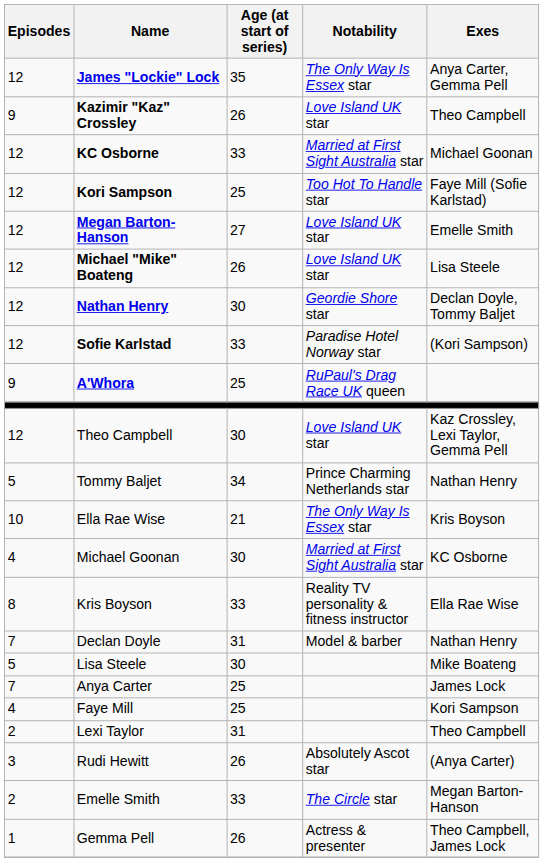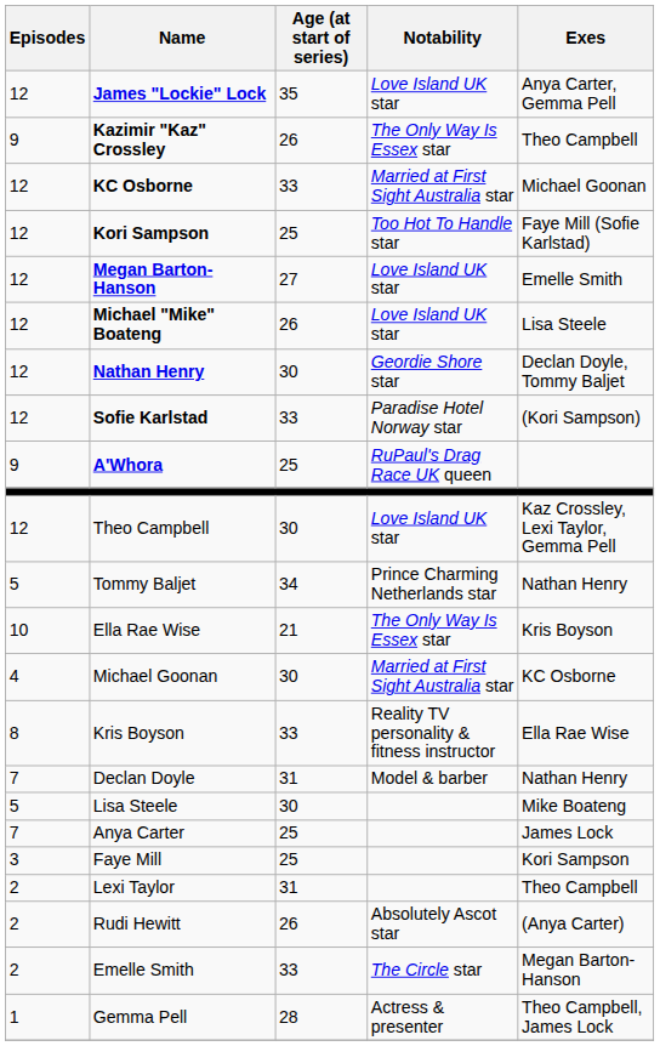 <table class="wikitable sortable">
 <tr>
 <th>Episodes</th>
 <th>Name</th>
 <th>Age (at start of series)</th>
 <th>Notability</th>
 <th>Exes</th>
 </tr>
 <tr>
 <td>12</td>
 <td nowrap><strong><a href='#'>James "Lockie" Lock</a></strong></td>
 <td>35</td>
-<td><em><a href='#'>The Only Way Is Essex</a></em> star</td>
+<td><em><a href='#'>Love Island UK</a></em> star</td>
 <td>Anya Carter, Gemma Pell</td>
 </tr>
 <tr>
 <td>9</td>
 <td><strong>Kazimir "Kaz" Crossley</strong></td>
 <td>26</td>
-<td><em><a href='#'>Love Island UK</a></em> star</td>
+<td><em><a href='#'>The Only Way Is Essex</a></em> star</td>
 <td>Theo Campbell</td>
 </tr>
 <tr>
 <td>12</td>
 <td><strong>KC Osborne</strong></td>
 <td>33</td>
 <td><em><a href='#'>Married at First Sight Australia</a></em> star</td>
 <td>Michael Goonan</td>
 </tr>
 <tr>
 <td>12</td>
 <td><strong>Kori Sampson</strong></td>
 <td>25</td>
 <td><em><a href='#'>Too Hot To Handle</a></em> star</td>
 <td>Faye Mill (Sofie Karlstad)</td>
 </tr>
 <tr>
 <td>12</td>
 <td><strong><a href='#'>Megan Barton-Hanson</a></strong></td>
 <td>27</td>
 <td><em><a href='#'>Love Island UK</a></em> star</td>
 <td>Emelle Smith</td>
 </tr>
 <tr>
 <td>12</td>
 <td><strong>Michael "Mike" Boateng</strong></td>
 <td>26</td>
 <td><em><a href='#'>Love Island UK</a></em> star</td>
 <td>Lisa Steele</td>
 </tr>
 <tr>
 <td>12</td>
 <td nowrap><strong><a href='#'>Nathan Henry</a></strong></td>
 <td>30</td>
 <td><em><a href='#'>Geordie Shore</a></em> star</td>
 <td>Declan Doyle, Tommy Baljet</td>
 </tr>
 <tr>
 <td>12</td>
 <td><strong>Sofie Karlstad</strong></td>
 <td>33</td>
 <td><em>Paradise Hotel Norway</em> star</td>
 <td>(Kori Sampson)</td>
 </tr>
 <tr>
 <td>9</td>
 <td nowrap><strong><a href='#'>A'Whora</a></strong></td>
 <td>25</td>
 <td><em><a href='#'>RuPaul's Drag Race UK</a></em> queen</td>
 <td></td>
 </tr>
 <tr>
 <th style="background:#000;" colspan="6"></th>
 </tr>
 <tr>
 <td>12</td>
 <td>Theo Campbell</td>
 <td>30</td>
 <td><em><a href='#'>Love Island UK</a></em> star</td>
 <td>Kaz Crossley, Lexi Taylor, Gemma Pell</td>
 </tr>
 <tr>
 <td>5</td>
 <td>Tommy Baljet</td>
 <td>34</td>
 <td>Prince Charming Netherlands star</td>
 <td>Nathan Henry</td>
 </tr>
 <tr>
 <td>10</td>
 <td>Ella Rae Wise</td>
 <td>21</td>
 <td><em><a href='#'>The Only Way Is Essex</a></em> star</td>
 <td>Kris Boyson</td>
 </tr>
 <tr>
 <td>4</td>
 <td>Michael Goonan</td>
 <td>30</td>
 <td><em><a href='#'>Married at First Sight Australia</a></em> star</td>
 <td>KC Osborne</td>
 </tr>
 <tr>
 <td>8</td>
 <td>Kris Boyson</td>
 <td>33</td>
 <td>Reality TV personality & fitness instructor</td>
 <td>Ella Rae Wise</td>
 </tr>
 <tr>
 <td>7</td>
 <td>Declan Doyle</td>
 <td>31</td>
 <td>Model & barber</td>
 <td>Nathan Henry</td>
 </tr>
 <tr>
 <td>5</td>
 <td>Lisa Steele</td>
 <td>30</td>
 <td></td>
 <td>Mike Boateng</td>
 </tr>
 <tr>
 <td>7</td>
 <td>Anya Carter</td>
 <td>25</td>
 <td></td>
 <td>James Lock</td>
 </tr>
 <tr>
-<td>4</td>
+<td>3</td>
 <td>Faye Mill</td>
 <td>25</td>
 <td></td>
 <td>Kori Sampson</td>
 </tr>
 <tr>
 <td>2</td>
 <td>Lexi Taylor</td>
 <td>31</td>
 <td></td>
 <td>Theo Campbell</td>
 </tr>
 <tr>
-<td>3</td>
+<td>2</td>
 <td>Rudi Hewitt</td>
 <td>26</td>
 <td>Absolutely Ascot star</td>
 <td>(Anya Carter)</td>
 </tr>
 <tr>
 <td>2</td>
 <td>Emelle Smith</td>
 <td>33</td>
 <td><em><a href='#'>The Circle</a></em> star</td>
 <td>Megan Barton-Hanson</td>
 </tr>
 <tr>
 <td>1</td>
 <td>Gemma Pell</td>
-<td>26</td>
+<td>28</td>
 <td>Actress & presenter</td>
 <td>Theo Campbell, James Lock</td>
 </tr>
 <tr>
 </tr>
 </table>
